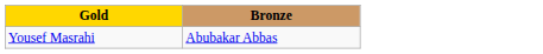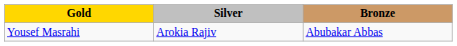 <table class="wikitable" style="text-align:left">
 <tr align="center">
 <td width=200 bgcolor=gold><strong>Gold</strong></td>
+<td width=200 bgcolor=silver><strong>Silver</strong></td>
 <td width=200 bgcolor=CC9966><strong>Bronze</strong></td>
 </tr>
 <tr>
 <td><a href='#'>Yousef Masrahi</a><br><em></em></td>
+<td><a href='#'>Arokia Rajiv</a><br><em></em></td>
 <td><a href='#'>Abubakar Abbas</a><br><em></em></td>
 </tr>
 </table>
